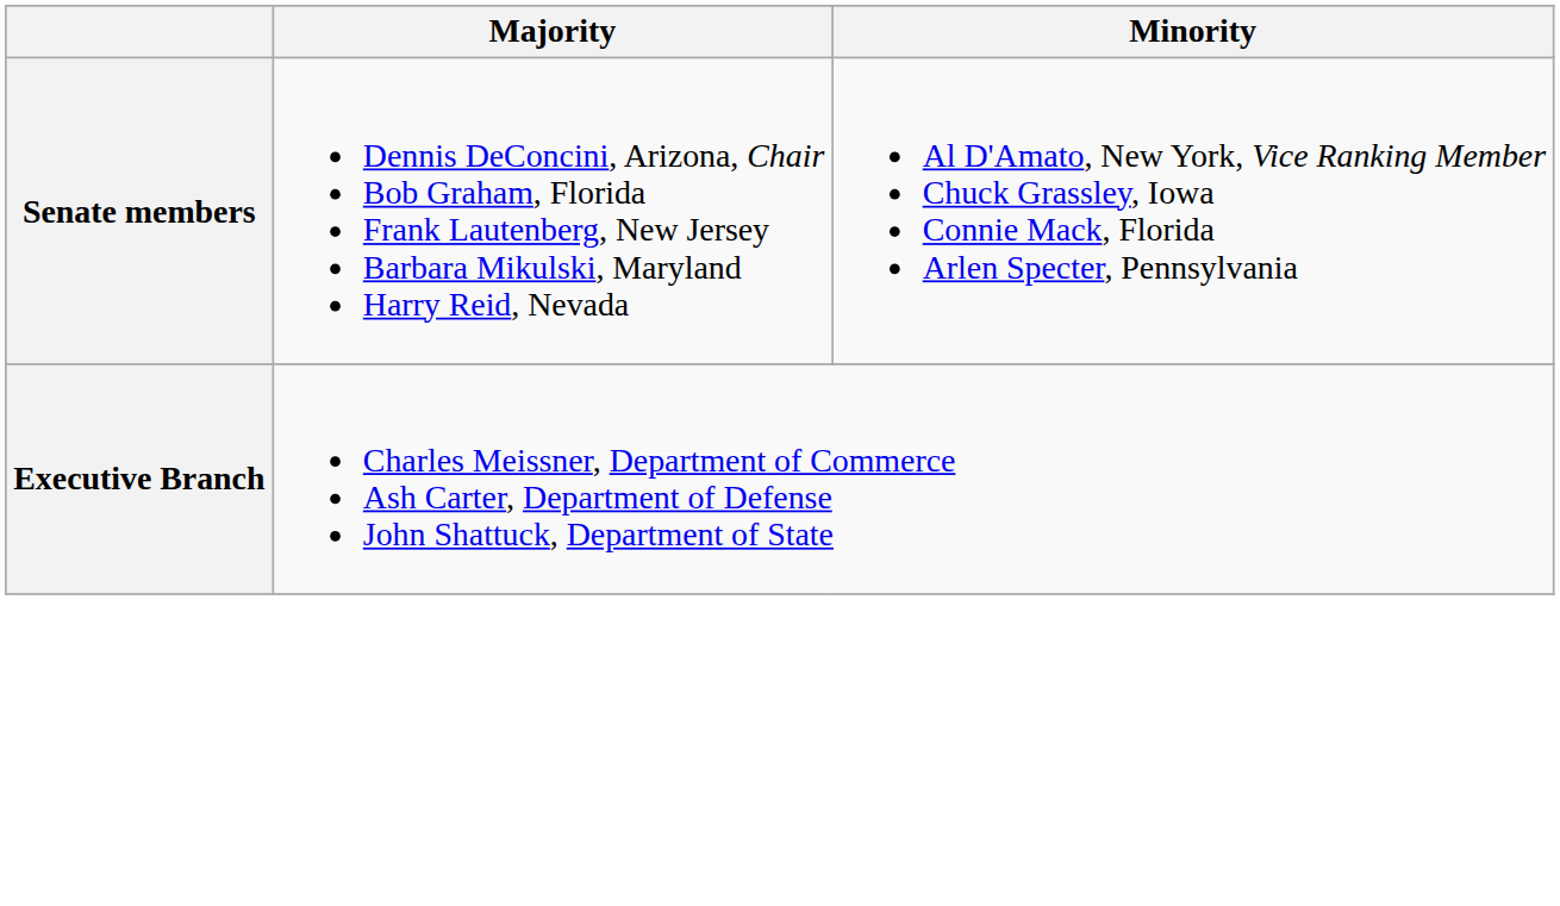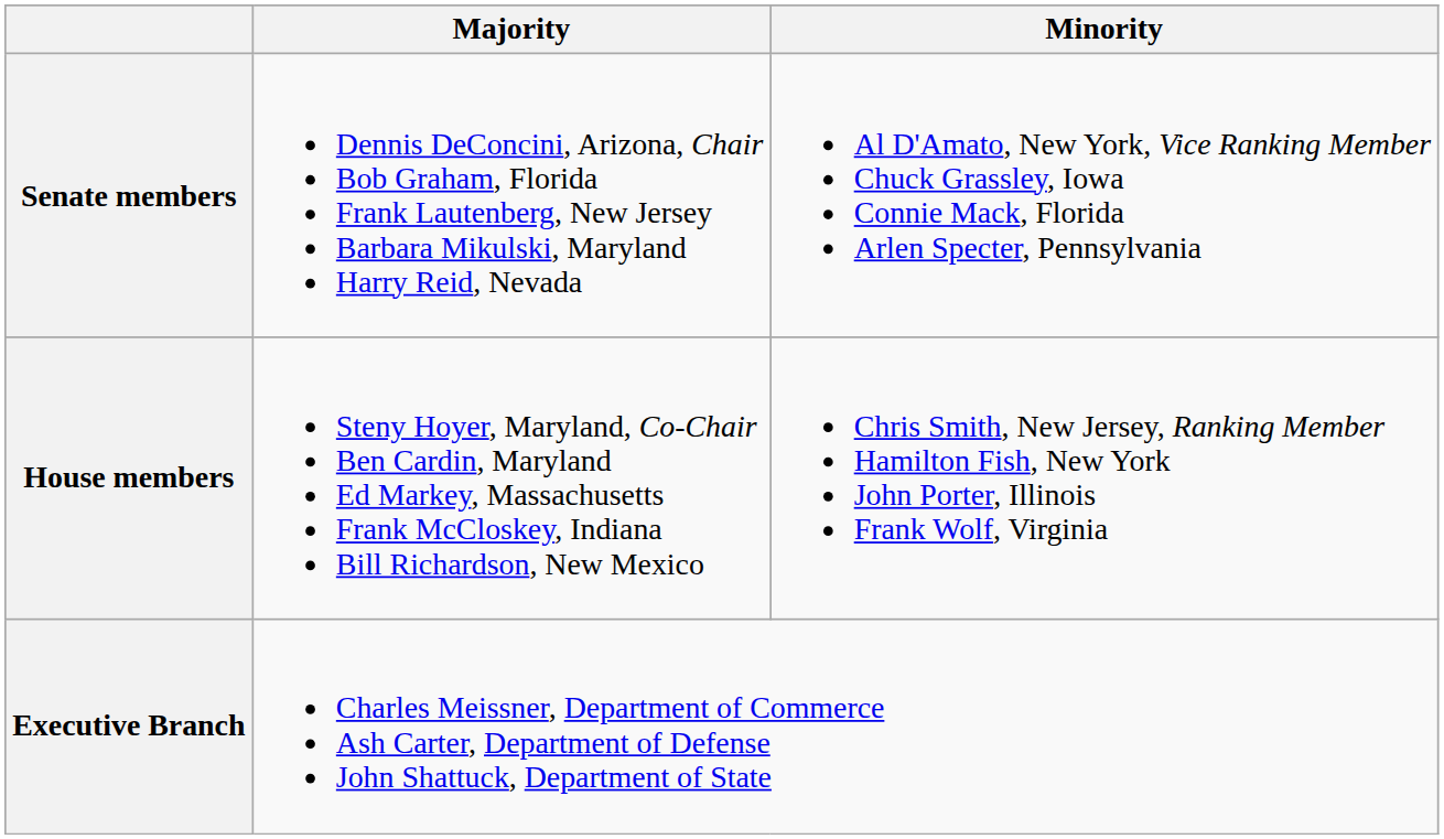 <table class=wikitable>
 <tr>
 <th></th>
 <th>Majority</th>
 <th>Minority</th>
 </tr>
 <tr>
 <th>Senate members</th>
 <td valign="top" ><br><ul><li><a href='#'>Dennis DeConcini</a>, Arizona, <em>Chair</em></li><li><a href='#'>Bob Graham</a>, Florida</li><li><a href='#'>Frank Lautenberg</a>, New Jersey</li><li><a href='#'>Barbara Mikulski</a>, Maryland</li><li><a href='#'>Harry Reid</a>, Nevada</li></ul></td>
 <td valign="top" ><br><ul><li><a href='#'>Al D'Amato</a>, New York, <em>Vice Ranking Member</em></li><li><a href='#'>Chuck Grassley</a>, Iowa</li><li><a href='#'>Connie Mack</a>, Florida</li><li><a href='#'>Arlen Specter</a>, Pennsylvania</li></ul></td>
 </tr>
 <tr>
+<th>House members</th>
+<td valign="top" ><br><ul><li><a href='#'>Steny Hoyer</a>, Maryland, <em>Co-Chair</em></li><li><a href='#'>Ben Cardin</a>, Maryland</li><li><a href='#'>Ed Markey</a>, Massachusetts</li><li><a href='#'>Frank McCloskey</a>, Indiana</li><li><a href='#'>Bill Richardson</a>, New Mexico</li></ul></td>
+<td valign="top" ><br><ul><li><a href='#'>Chris Smith</a>, New Jersey, <em>Ranking Member</em></li><li><a href='#'>Hamilton Fish</a>, New York</li><li><a href='#'>John Porter</a>, Illinois</li><li><a href='#'>Frank Wolf</a>, Virginia</li></ul></td>
+</tr>
+<tr>
 <th>Executive Branch</th>
 <td colspan=2><br><ul><li><a href='#'>Charles Meissner</a>, <a href='#'>Department of Commerce</a></li><li><a href='#'>Ash Carter</a>, <a href='#'>Department of Defense</a></li><li><a href='#'>John Shattuck</a>, <a href='#'>Department of State</a></li></ul></td>
 </tr>
 </table>
